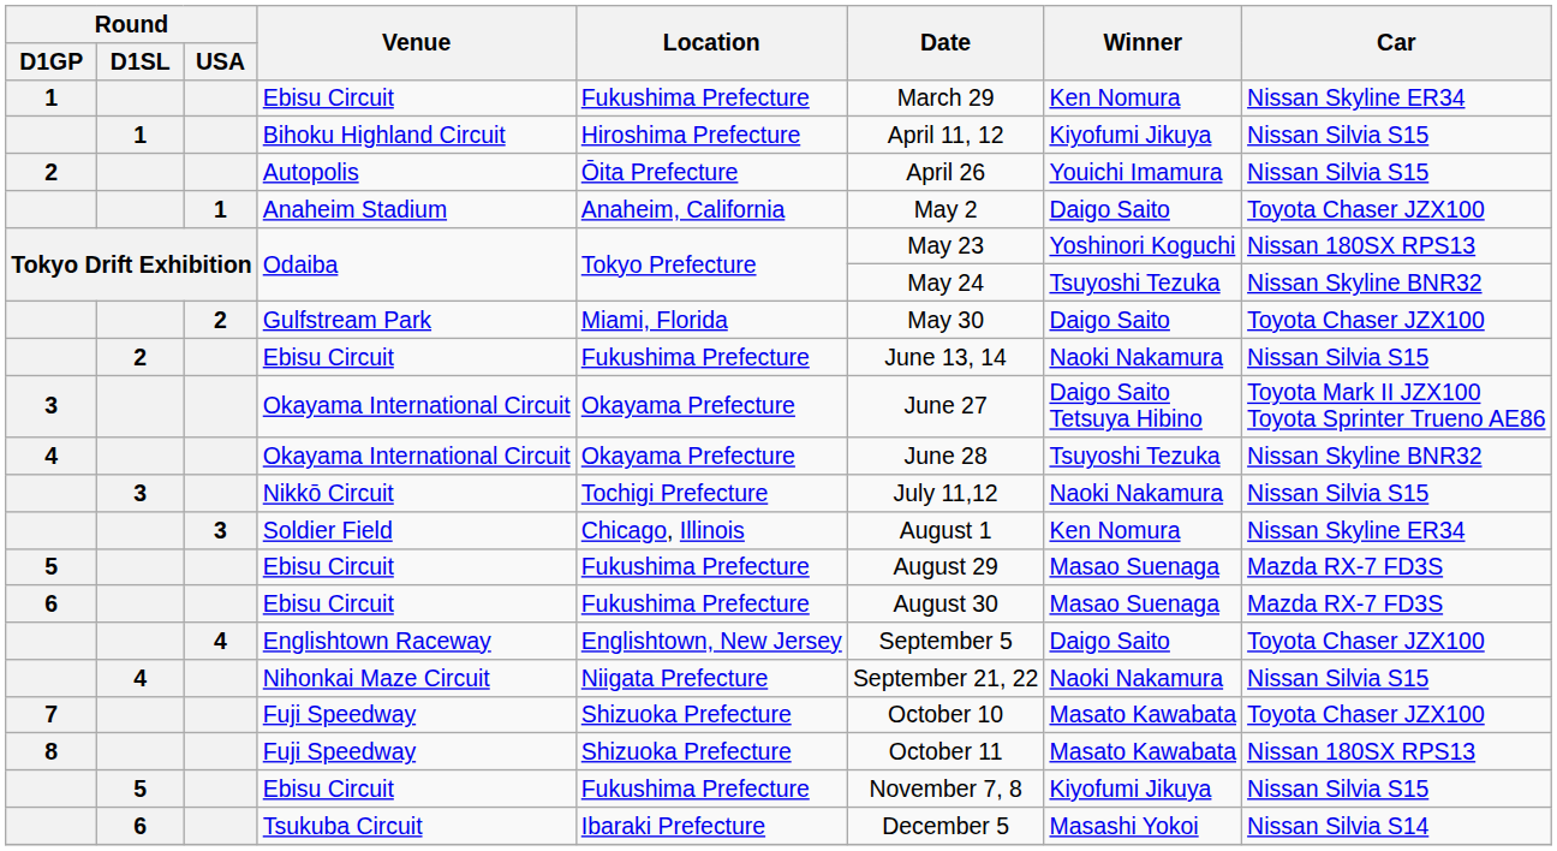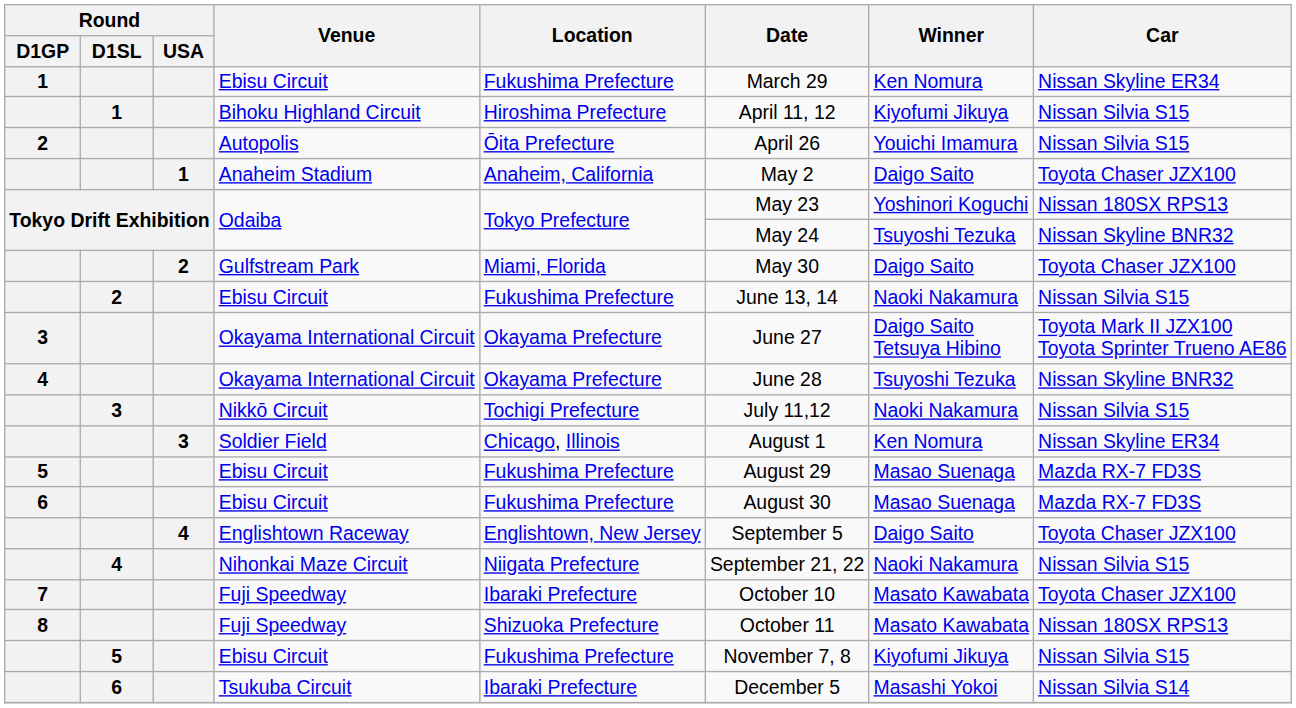 <table class="wikitable" style="font-size: 90%;">
 <tr>
 <th colspan=3>Round</th>
 <th rowspan=2>Venue</th>
 <th rowspan=2>Location</th>
 <th rowspan=2>Date</th>
 <th rowspan=2>Winner</th>
 <th rowspan=2>Car</th>
 </tr>
 <tr>
 <th>D1GP</th>
 <th>D1SL</th>
 <th>USA</th>
 </tr>
 <tr>
 <th>1</th>
 <th></th>
 <th></th>
 <td><a href='#'>Ebisu Circuit</a></td>
 <td><a href='#'>Fukushima Prefecture</a></td>
 <td align="center">March 29</td>
 <td><a href='#'>Ken Nomura</a></td>
 <td><a href='#'>Nissan Skyline ER34</a></td>
 </tr>
 <tr>
 <th></th>
 <th>1</th>
 <th></th>
 <td><a href='#'>Bihoku Highland Circuit</a></td>
 <td><a href='#'>Hiroshima Prefecture</a></td>
 <td align="center">April 11, 12</td>
 <td><a href='#'>Kiyofumi Jikuya</a></td>
 <td><a href='#'>Nissan Silvia S15</a></td>
 </tr>
 <tr>
 <th>2</th>
 <th></th>
 <th></th>
 <td><a href='#'>Autopolis</a></td>
 <td><a href='#'>Ōita Prefecture</a></td>
 <td align="center">April 26</td>
 <td><a href='#'>Youichi Imamura</a></td>
 <td><a href='#'>Nissan Silvia S15</a></td>
 </tr>
 <tr>
 <th></th>
 <th></th>
 <th>1</th>
 <td><a href='#'>Anaheim Stadium</a></td>
 <td><a href='#'>Anaheim, California</a></td>
 <td align="center">May 2</td>
 <td><a href='#'>Daigo Saito</a></td>
 <td><a href='#'>Toyota Chaser JZX100</a></td>
 </tr>
 <tr>
 <th colspan=3 rowspan=2>Tokyo Drift Exhibition</th>
 <td rowspan=2><a href='#'>Odaiba</a></td>
 <td rowspan=2><a href='#'>Tokyo Prefecture</a></td>
 <td align="center">May 23</td>
 <td><a href='#'>Yoshinori Koguchi</a></td>
 <td><a href='#'>Nissan 180SX RPS13</a></td>
 </tr>
 <tr>
 <td align="center">May 24</td>
 <td><a href='#'>Tsuyoshi Tezuka</a></td>
 <td><a href='#'>Nissan Skyline BNR32</a></td>
 </tr>
 <tr>
 <th></th>
 <th></th>
 <th>2</th>
 <td><a href='#'>Gulfstream Park</a></td>
 <td><a href='#'>Miami, Florida</a></td>
 <td align="center">May 30</td>
 <td><a href='#'>Daigo Saito</a></td>
 <td><a href='#'>Toyota Chaser JZX100</a></td>
 </tr>
 <tr>
 <th></th>
 <th>2</th>
 <th></th>
 <td><a href='#'>Ebisu Circuit</a></td>
 <td><a href='#'>Fukushima Prefecture</a></td>
 <td align="center">June 13, 14</td>
 <td><a href='#'>Naoki Nakamura</a></td>
 <td><a href='#'>Nissan Silvia S15</a></td>
 </tr>
 <tr>
 <th>3</th>
 <th></th>
 <th></th>
 <td><a href='#'>Okayama International Circuit</a></td>
 <td><a href='#'>Okayama Prefecture</a></td>
 <td align="center">June 27</td>
 <td><a href='#'>Daigo Saito</a><br><a href='#'>Tetsuya Hibino</a></td>
 <td><a href='#'>Toyota Mark II JZX100</a><br><a href='#'>Toyota Sprinter Trueno AE86</a></td>
 </tr>
 <tr>
 <th>4</th>
 <th></th>
 <th></th>
 <td><a href='#'>Okayama International Circuit</a></td>
 <td><a href='#'>Okayama Prefecture</a></td>
 <td align="center">June 28</td>
 <td><a href='#'>Tsuyoshi Tezuka</a></td>
 <td><a href='#'>Nissan Skyline BNR32</a></td>
 </tr>
 <tr>
 <th></th>
 <th>3</th>
 <th></th>
 <td><a href='#'>Nikkō Circuit</a></td>
 <td><a href='#'>Tochigi Prefecture</a></td>
 <td align="center">July 11,12</td>
 <td><a href='#'>Naoki Nakamura</a></td>
 <td><a href='#'>Nissan Silvia S15</a></td>
 </tr>
 <tr>
 <th></th>
 <th></th>
 <th>3</th>
 <td><a href='#'>Soldier Field</a></td>
 <td><a href='#'>Chicago</a>, <a href='#'>Illinois</a></td>
 <td align="center">August 1</td>
 <td><a href='#'>Ken Nomura</a></td>
 <td><a href='#'>Nissan Skyline ER34</a></td>
 </tr>
 <tr>
 <th>5</th>
 <th></th>
 <th></th>
 <td><a href='#'>Ebisu Circuit</a></td>
 <td><a href='#'>Fukushima Prefecture</a></td>
 <td align="center">August 29</td>
 <td><a href='#'>Masao Suenaga</a></td>
 <td><a href='#'>Mazda RX-7 FD3S</a></td>
 </tr>
 <tr>
 <th>6</th>
 <th></th>
 <th></th>
 <td><a href='#'>Ebisu Circuit</a></td>
 <td><a href='#'>Fukushima Prefecture</a></td>
 <td align="center">August 30</td>
 <td><a href='#'>Masao Suenaga</a></td>
 <td><a href='#'>Mazda RX-7 FD3S</a></td>
 </tr>
 <tr>
 <th></th>
 <th></th>
 <th>4</th>
 <td><a href='#'>Englishtown Raceway</a></td>
 <td><a href='#'>Englishtown, New Jersey</a></td>
 <td align="center">September 5</td>
 <td><a href='#'>Daigo Saito</a></td>
 <td><a href='#'>Toyota Chaser JZX100</a></td>
 </tr>
 <tr>
 <th></th>
 <th>4</th>
 <th></th>
 <td><a href='#'>Nihonkai Maze Circuit</a></td>
 <td><a href='#'>Niigata Prefecture</a></td>
 <td align="center">September 21, 22</td>
 <td><a href='#'>Naoki Nakamura</a></td>
 <td><a href='#'>Nissan Silvia S15</a></td>
 </tr>
 <tr>
 <th>7</th>
 <th></th>
 <th></th>
 <td><a href='#'>Fuji Speedway</a></td>
-<td><a href='#'>Shizuoka Prefecture</a></td>
+<td><a href='#'>Ibaraki Prefecture</a></td>
 <td align="center">October 10</td>
 <td><a href='#'>Masato Kawabata</a></td>
 <td><a href='#'>Toyota Chaser JZX100</a></td>
 </tr>
 <tr>
 <th>8</th>
 <th></th>
 <th></th>
 <td><a href='#'>Fuji Speedway</a></td>
 <td><a href='#'>Shizuoka Prefecture</a></td>
 <td align="center">October 11</td>
 <td><a href='#'>Masato Kawabata</a></td>
 <td><a href='#'>Nissan 180SX RPS13</a></td>
 </tr>
 <tr>
 <th></th>
 <th>5</th>
 <th></th>
 <td><a href='#'>Ebisu Circuit</a></td>
 <td><a href='#'>Fukushima Prefecture</a></td>
 <td align="center">November 7, 8</td>
 <td><a href='#'>Kiyofumi Jikuya</a></td>
 <td><a href='#'>Nissan Silvia S15</a></td>
 </tr>
 <tr>
 <th></th>
 <th>6</th>
 <th></th>
 <td><a href='#'>Tsukuba Circuit</a></td>
 <td><a href='#'>Ibaraki Prefecture</a></td>
 <td align="center">December 5</td>
 <td><a href='#'>Masashi Yokoi</a></td>
 <td><a href='#'>Nissan Silvia S14</a></td>
 </tr>
 <tr>
 </tr>
 </table>
